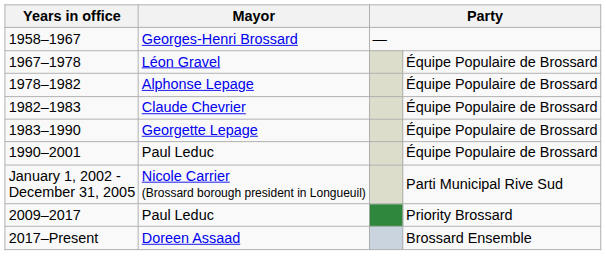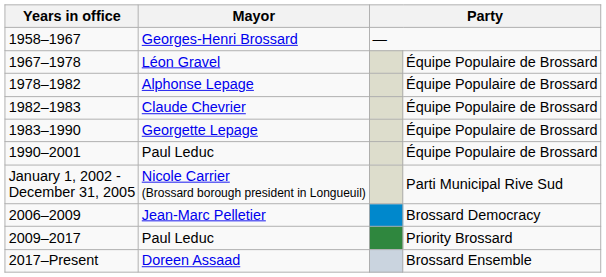 <table class="wikitable" align="right">
 <tr>
 <th>Years in office</th>
 <th>Mayor</th>
 <th colspan="2">Party</th>
 </tr>
 <tr>
 <td>1958–1967</td>
 <td><a href='#'>Georges-Henri Brossard</a></td>
 <td colspan="2">—</td>
 </tr>
 <tr>
 <td>1967–1978</td>
 <td><a href='#'>Léon Gravel</a></td>
 <td bgcolor=#DDDDCC width="30px"> </td>
 <td>Équipe Populaire de Brossard</td>
 </tr>
 <tr>
 <td>1978–1982</td>
 <td><a href='#'>Alphonse Lepage</a></td>
 <td bgcolor=#DDDDCC width="30px"> </td>
 <td>Équipe Populaire de Brossard</td>
 </tr>
 <tr>
 <td>1982–1983</td>
 <td><a href='#'>Claude Chevrier</a></td>
 <td bgcolor=#DDDDCC width="30px"> </td>
 <td>Équipe Populaire de Brossard</td>
 </tr>
 <tr>
 <td>1983–1990</td>
 <td><a href='#'>Georgette Lepage</a></td>
 <td bgcolor=#DDDDCC width="30px"> </td>
 <td>Équipe Populaire de Brossard</td>
 </tr>
 <tr>
 <td>1990–2001</td>
 <td>Paul Leduc</td>
 <td bgcolor=#DDDDCC width="30px"> </td>
 <td>Équipe Populaire de Brossard</td>
 </tr>
 <tr>
 <td>January 1, 2002 - <br>December 31, 2005</td>
 <td><a href='#'>Nicole Carrier</a><br><small>(Brossard borough president in Longueuil)</small></td>
 <td bgcolor=#DDDDCC width="30px"> </td>
 <td>Parti Municipal Rive Sud</td>
 </tr>
 <tr>
+<td>2006–2009</td>
+<td><a href='#'>Jean-Marc Pelletier</a></td>
+<td bgcolor=#0088CC width="30px"> </td>
+<td>Brossard Democracy</td>
+</tr>
+<tr>
 <td>2009–2017</td>
 <td>Paul Leduc</td>
 <td bgcolor=#2F873E  width="30px"> </td>
 <td>Priority Brossard</td>
 </tr>
 <tr>
 <td>2017–Present</td>
 <td><a href='#'>Doreen Assaad</a></td>
 <td bgcolor=#CAD4DF width="30px"> </td>
 <td>Brossard Ensemble</td>
 </tr>
 </table>
